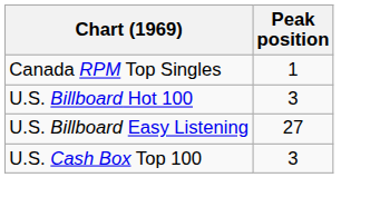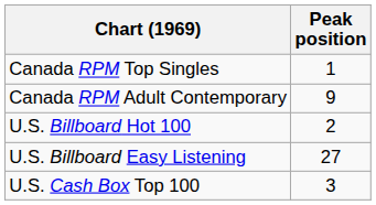 <table class="wikitable sortable">
 <tr>
 <th align="left">Chart (1969)</th>
 <th align="left">Peak<br>position</th>
 </tr>
 <tr>
 <td>Canada <em><a href='#'>RPM</a></em> Top Singles</td>
 <td style="text-align:center;">1</td>
 </tr>
 <tr>
+<td>Canada <em><a href='#'>RPM</a></em> Adult Contemporary</td>
+<td style="text-align:center;">9</td>
+</tr>
+<tr>
 <td align="left">U.S. <a href='#'><em>Billboard</em> Hot 100</a></td>
-<td style="text-align:center;">3</td>
+<td style="text-align:center;">2</td>
 </tr>
 <tr>
 <td align="left">U.S. <em>Billboard</em> <a href='#'>Easy Listening</a></td>
 <td style="text-align:center;">27</td>
 </tr>
 <tr>
 <td align="left">U.S. <em><a href='#'>Cash Box</a></em> Top 100</td>
 <td style="text-align:center;">3</td>
 </tr>
 </table>
